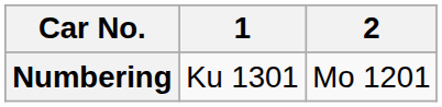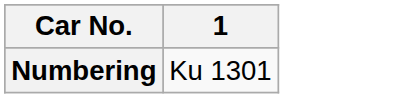 <table class="wikitable">
 <tr>
 <th>Car No.</th>
 <th>1</th>
-<th>2</th>
 </tr>
 <tr>
 <th>Numbering</th>
 <td>Ku 1301</td>
-<td>Mo 1201</td>
 </tr>
 </table>
